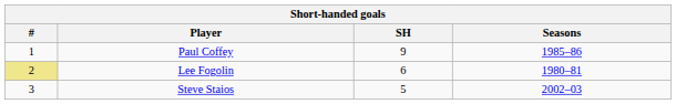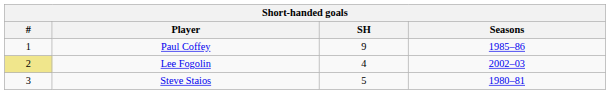 <table class="wikitable" style="text-align: center; font-size: 95%" width="70%">
 <tr>
 <th colspan="4">Short-handed goals</th>
 </tr>
 <tr>
 <th>#</th>
 <th>Player</th>
 <th>SH</th>
 <th>Seasons</th>
 </tr>
 <tr>
 <td>1</td>
 <td><a href='#'>Paul Coffey</a></td>
 <td>9</td>
 <td><a href='#'>1985–86</a></td>
 </tr>
 <tr>
 <td style="background: khaki;">2</td>
 <td><a href='#'>Lee Fogolin</a></td>
-<td>6</td>
-<td><a href='#'>1980–81</a></td>
+<td>4</td>
+<td><a href='#'>2002–03</a></td>
 </tr>
 <tr>
 <td>3</td>
 <td><a href='#'>Steve Staios</a></td>
 <td>5</td>
-<td><a href='#'>2002–03</a></td>
+<td><a href='#'>1980–81</a></td>
 </tr>
 </table>
